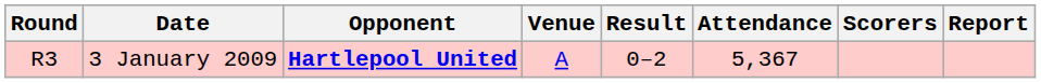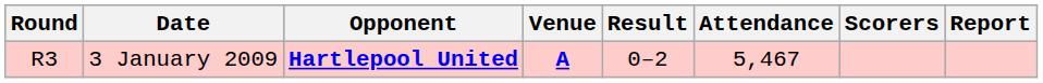 <table class="wikitable" style="font-size:100%; text-align:center">
 <tr>
 <th>Round</th>
 <th>Date</th>
 <th>Opponent</th>
 <th>Venue</th>
 <th>Result</th>
 <th>Attendance</th>
 <th>Scorers</th>
 <th>Report</th>
 </tr>
 <tr style="background-color: #FFCCCC;">
 <td>R3</td>
 <td>3 January 2009</td>
 <td><strong><a href='#'>Hartlepool United</a></strong></td>
-<td><a href='#'>A</a></td>
+<td><strong><a href='#'>A</a></strong></td>
 <td>0–2</td>
-<td>5,367</td>
+<td>5,467</td>
 <td></td>
 <td></td>
 </tr>
 </table>
